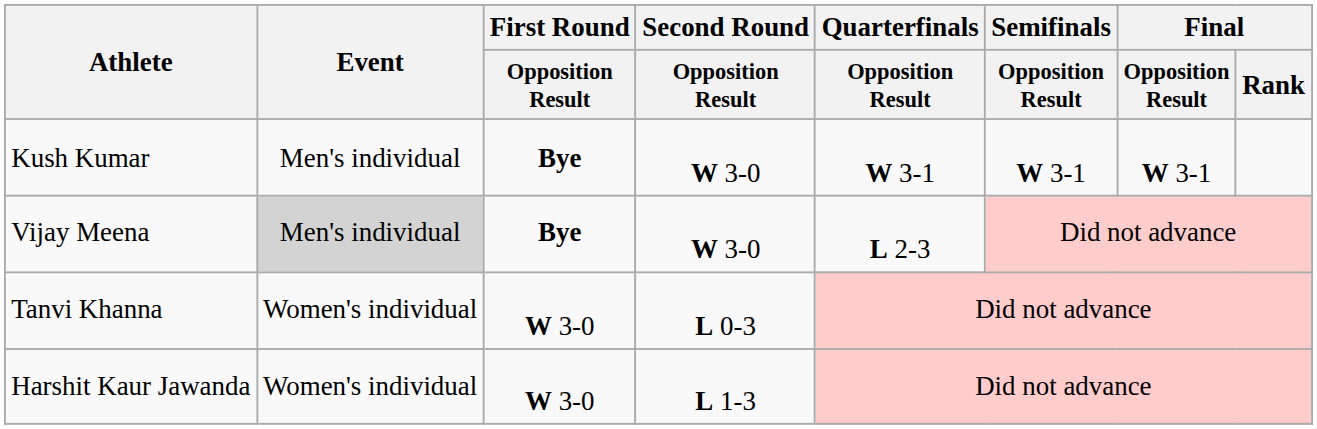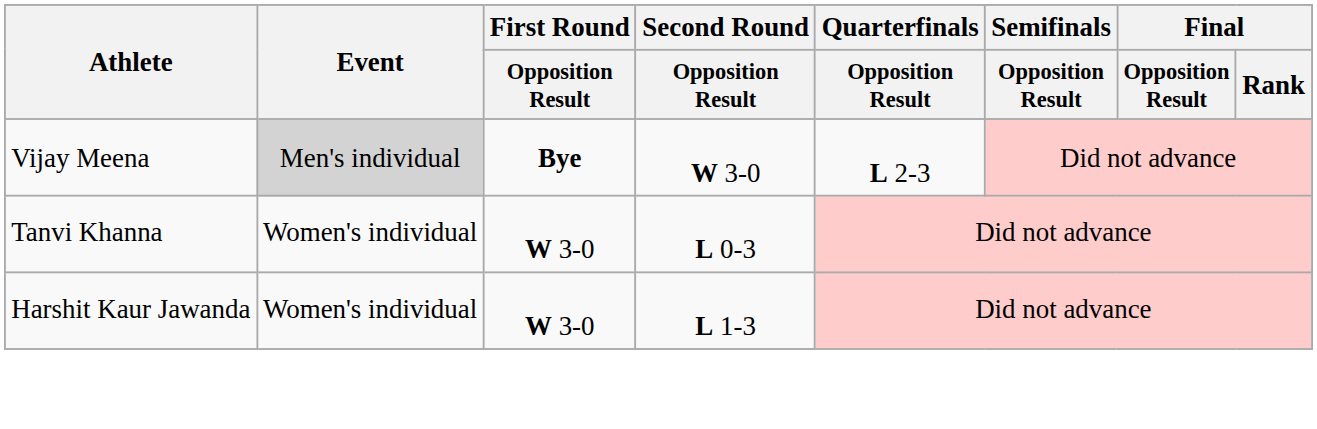 <table class=wikitable style="font-size:90%">
 <tr>
 <th rowspan="2">Athlete</th>
 <th rowspan="2">Event</th>
 <th>First Round</th>
 <th>Second Round</th>
 <th>Quarterfinals</th>
 <th>Semifinals</th>
 <th colspan="2">Final</th>
 </tr>
 <tr>
 <th style="line-height:1em"><small>Opposition<br>Result</small></th>
 <th style="line-height:1em"><small>Opposition<br>Result</small></th>
 <th style="line-height:1em"><small>Opposition<br>Result</small></th>
 <th style="line-height:1em"><small>Opposition<br>Result</small></th>
 <th style="line-height:1em"><small>Opposition<br>Result</small></th>
 <th>Rank</th>
-</tr>
-<tr>
-<td>Kush Kumar</td>
-<td align=center>Men's individual</td>
-<td align=center><strong>Bye</strong></td>
-<td align=center><br><strong>W</strong> 3-0</td>
-<td align=center><br><strong>W</strong> 3-1</td>
-<td align=center><br><strong>W</strong> 3-1</td>
-<td align=center><br><strong>W</strong> 3-1</td>
-<td align=center></td>
 </tr>
 <tr>
 <td>Vijay Meena</td>
 <td align=center style="background: lightgrey;">Men's individual</td>
 <td align=center><strong>Bye</strong></td>
 <td align=center><br><strong>W</strong> 3-0</td>
 <td align=center><br><strong>L</strong> 2-3</td>
 <td align=center colspan=3 bgcolor=#ffcccc>Did not advance</td>
 </tr>
 <tr>
 <td>Tanvi Khanna</td>
 <td align=center>Women's individual</td>
 <td align=center><br><strong>W</strong> 3-0</td>
 <td align=center><br><strong>L</strong> 0-3</td>
 <td align=center colspan=4 bgcolor=#ffcccc>Did not advance</td>
 </tr>
 <tr>
 <td>Harshit Kaur Jawanda</td>
 <td align=center>Women's individual</td>
 <td align=center><br><strong>W</strong> 3-0</td>
 <td align=center><br><strong>L</strong> 1-3</td>
 <td align=center colspan=4 bgcolor=#ffcccc>Did not advance</td>
 </tr>
 </table>
